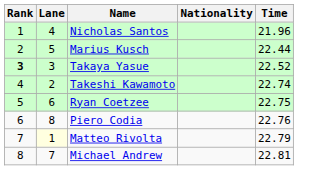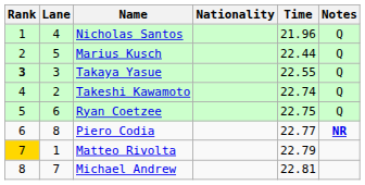 <table class="wikitable sortable" style="text-align:center">
 <tr>
 <th>Rank</th>
 <th>Lane</th>
 <th>Name</th>
 <th>Nationality</th>
 <th>Time</th>
+<th>Notes</th>
 </tr>
 <tr bgcolor=ccffcc>
 <td>1</td>
 <td>4</td>
 <td align=left><a href='#'>Nicholas Santos</a></td>
 <td align=left></td>
 <td>21.96</td>
+<td>Q</td>
 </tr>
 <tr bgcolor=ccffcc>
 <td>2</td>
 <td>5</td>
 <td align=left><a href='#'>Marius Kusch</a></td>
 <td align=left></td>
 <td>22.44</td>
+<td>Q</td>
 </tr>
 <tr bgcolor=ccffcc>
 <td><strong>3</strong></td>
 <td>3</td>
 <td align=left><a href='#'>Takaya Yasue</a></td>
 <td align=left></td>
-<td>22.52</td>
+<td>22.55</td>
+<td>Q</td>
 </tr>
 <tr bgcolor=ccffcc>
 <td>4</td>
 <td>2</td>
 <td align=left><a href='#'>Takeshi Kawamoto</a></td>
 <td align=left></td>
 <td>22.74</td>
+<td>Q</td>
 </tr>
 <tr bgcolor=ccffcc>
 <td>5</td>
 <td>6</td>
 <td align=left><a href='#'>Ryan Coetzee</a></td>
 <td align=left></td>
 <td>22.75</td>
+<td>Q</td>
 </tr>
 <tr>
 <td>6</td>
 <td>8</td>
 <td align=left><a href='#'>Piero Codia</a></td>
 <td align=left></td>
-<td>22.76</td>
+<td>22.77</td>
+<td><strong><a href='#'>NR</a></strong></td>
 </tr>
 <tr>
-<td>7</td>
-<td style="background: lightyellow;">1</td>
+<td style="background: gold;">7</td>
+<td>1</td>
 <td align=left><a href='#'>Matteo Rivolta</a></td>
 <td align=left></td>
 <td>22.79</td>
+<td></td>
 </tr>
 <tr>
 <td>8</td>
 <td>7</td>
 <td align=left><a href='#'>Michael Andrew</a></td>
 <td align=left></td>
 <td>22.81</td>
+<td></td>
 </tr>
 </table>
